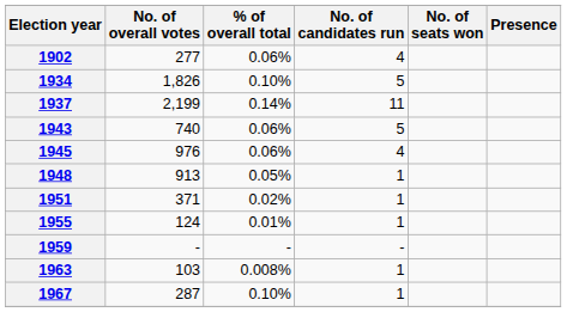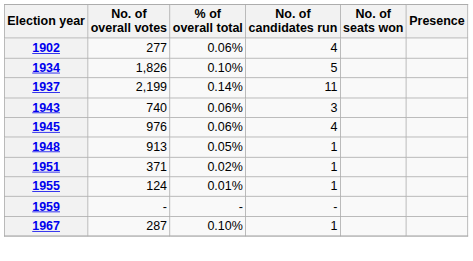 <table class="wikitable plainrowheaders">
 <tr>
 </tr>
 <tr>
 <th scope="col">Election year</th>
 <th scope="col">No. of<br>overall votes</th>
 <th scope="col">% of<br>overall total</th>
 <th scope="col">No. of<br>candidates run</th>
 <th scope="col">No. of<br>seats won</th>
 <th scope="col">Presence</th>
 </tr>
 <tr>
 <th scope="row"><a href='#'>1902</a></th>
 <td align=right>277</td>
 <td align=right>0.06%</td>
 <td align=right>4</td>
 <td><small> </small></td>
 <td></td>
 </tr>
 <tr>
 <th scope="row"><a href='#'>1934</a></th>
 <td align=right>1,826</td>
 <td align=right>0.10%</td>
 <td align=right>5</td>
 <td><small> </small></td>
 <td></td>
 </tr>
 <tr>
 <th scope="row"><a href='#'>1937</a></th>
 <td align=right>2,199</td>
 <td align=right>0.14%</td>
 <td align=right>11</td>
 <td><small> </small></td>
 <td></td>
 </tr>
 <tr>
 <th scope="row"><a href='#'>1943</a></th>
 <td align=right>740</td>
 <td align=right>0.06%</td>
-<td align=right>5</td>
+<td align=right>3</td>
 <td><small> </small></td>
 <td></td>
 </tr>
 <tr>
 <th scope="row"><a href='#'>1945</a></th>
 <td align=right>976</td>
 <td align=right>0.06%</td>
 <td align=right>4</td>
 <td><small> </small></td>
 <td></td>
 </tr>
 <tr>
 <th scope="row"><a href='#'>1948</a></th>
 <td align=right>913</td>
 <td align=right>0.05%</td>
 <td align=right>1</td>
 <td><small> </small></td>
 <td></td>
 </tr>
 <tr>
 <th scope="row"><a href='#'>1951</a></th>
 <td align=right>371</td>
 <td align=right>0.02%</td>
 <td align=right>1</td>
 <td><small> </small></td>
 <td></td>
 </tr>
 <tr>
 <th scope="row"><a href='#'>1955</a></th>
 <td align=right>124</td>
 <td align=right>0.01%</td>
 <td align=right>1</td>
 <td><small> </small></td>
 <td></td>
 </tr>
 <tr>
 <th scope="row"><a href='#'>1959</a></th>
 <td align=right>-</td>
 <td align=right>-</td>
 <td align=right>-</td>
 <td><small> </small></td>
 <td></td>
 </tr>
 <tr>
-<th scope="row"><a href='#'>1963</a></th>
-<td align=right>103</td>
-<td align=right>0.008%</td>
-<td align=right>1</td>
-<td><small> </small></td>
-<td></td>
-</tr>
-<tr>
 <th scope="row"><a href='#'>1967</a></th>
 <td align=right>287</td>
 <td align=right>0.10%</td>
 <td align=right>1</td>
 <td><small> </small></td>
 <td></td>
 </tr>
 <tr>
 </tr>
 </table>
